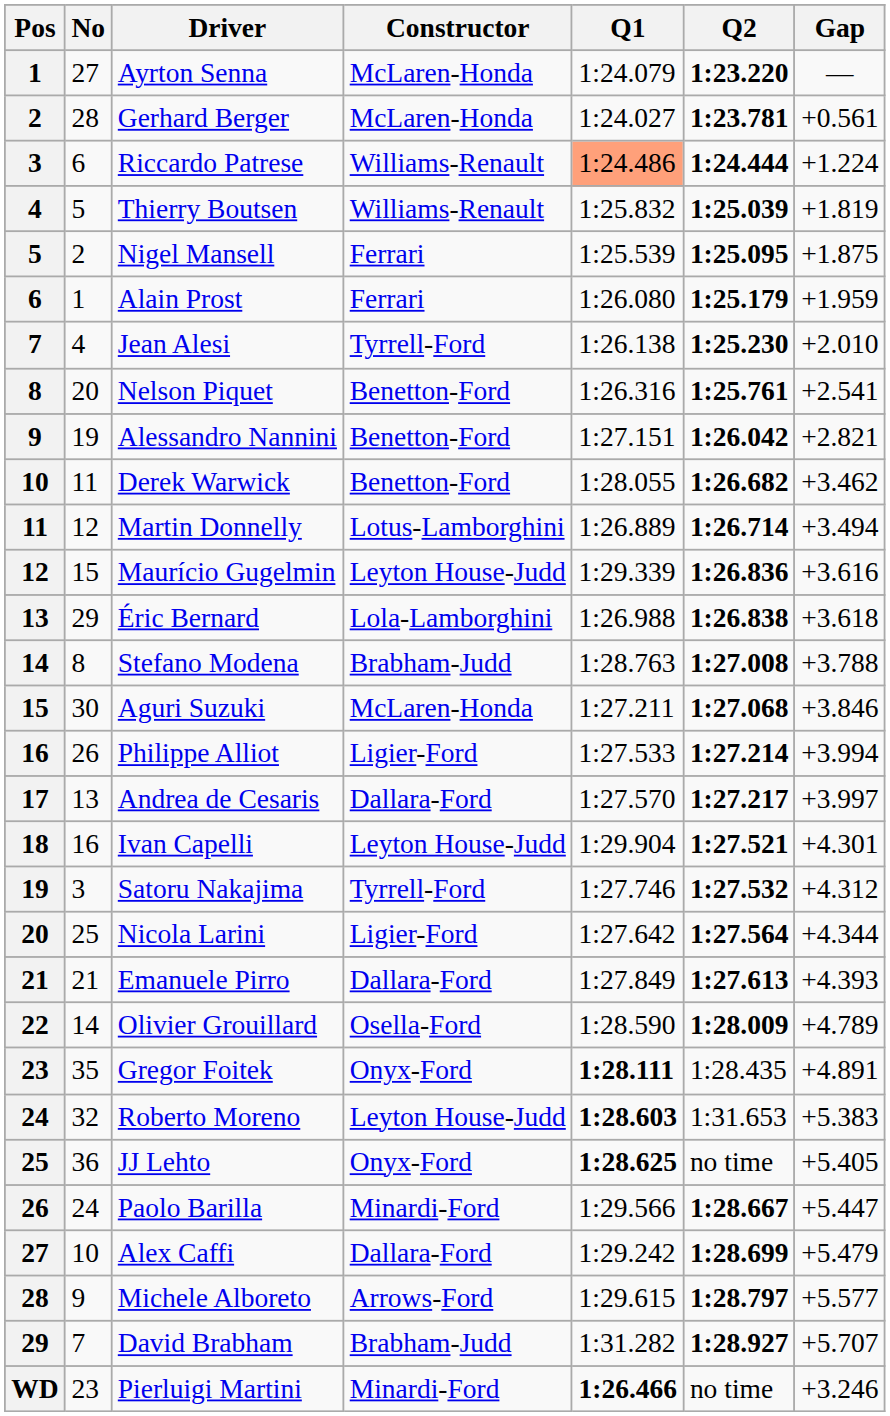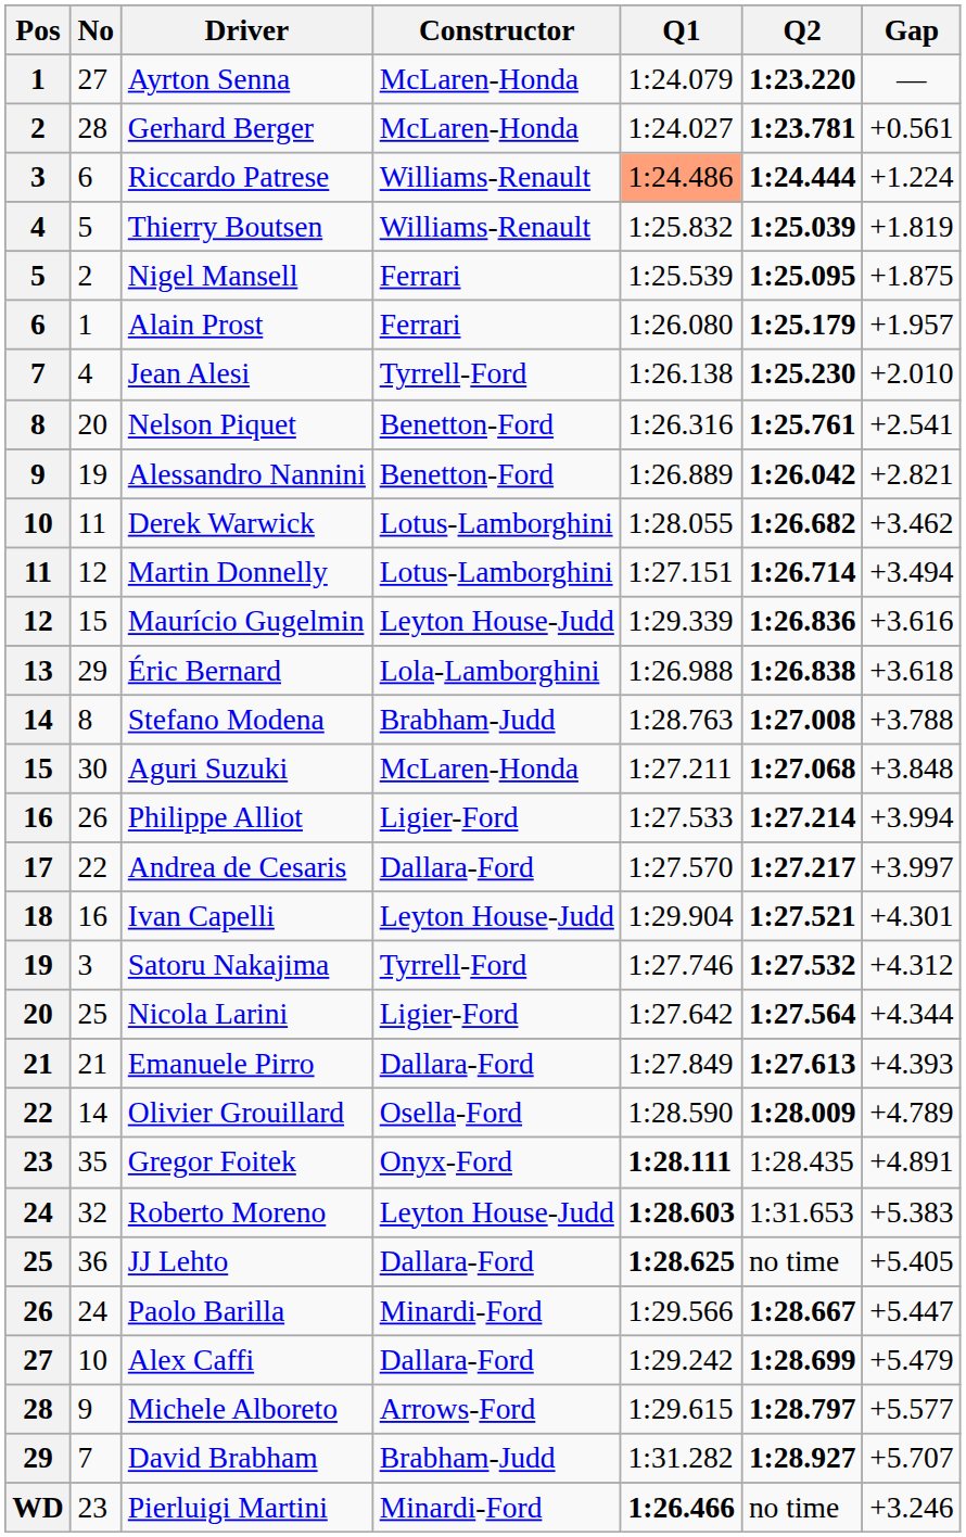 <table class="wikitable sortable" style="font-size: 95%;">
 <tr>
 <th>Pos</th>
 <th>No</th>
 <th>Driver</th>
 <th>Constructor</th>
 <th>Q1</th>
 <th>Q2</th>
 <th>Gap</th>
 </tr>
 <tr>
 <th>1</th>
 <td>27</td>
 <td> <a href='#'>Ayrton Senna</a></td>
 <td><a href='#'>McLaren</a>-<a href='#'>Honda</a></td>
 <td>1:24.079</td>
 <td><strong>1:23.220</strong></td>
 <td align="center">—</td>
 </tr>
 <tr>
 <th>2</th>
 <td>28</td>
 <td> <a href='#'>Gerhard Berger</a></td>
 <td><a href='#'>McLaren</a>-<a href='#'>Honda</a></td>
 <td>1:24.027</td>
 <td><strong>1:23.781</strong></td>
 <td>+0.561</td>
 </tr>
 <tr>
 <th>3</th>
 <td>6</td>
 <td> <a href='#'>Riccardo Patrese</a></td>
 <td><a href='#'>Williams</a>-<a href='#'>Renault</a></td>
 <td style="background: lightsalmon;">1:24.486</td>
 <td><strong>1:24.444</strong></td>
 <td>+1.224</td>
 </tr>
 <tr>
 <th>4</th>
 <td>5</td>
 <td> <a href='#'>Thierry Boutsen</a></td>
 <td><a href='#'>Williams</a>-<a href='#'>Renault</a></td>
 <td>1:25.832</td>
 <td><strong>1:25.039</strong></td>
 <td>+1.819</td>
 </tr>
 <tr>
 <th>5</th>
 <td>2</td>
 <td> <a href='#'>Nigel Mansell</a></td>
 <td><a href='#'>Ferrari</a></td>
 <td>1:25.539</td>
 <td><strong>1:25.095</strong></td>
 <td>+1.875</td>
 </tr>
 <tr>
 <th>6</th>
 <td>1</td>
 <td> <a href='#'>Alain Prost</a></td>
 <td><a href='#'>Ferrari</a></td>
 <td>1:26.080</td>
 <td><strong>1:25.179</strong></td>
-<td>+1.959</td>
+<td>+1.957</td>
 </tr>
 <tr>
 <th>7</th>
 <td>4</td>
 <td> <a href='#'>Jean Alesi</a></td>
 <td><a href='#'>Tyrrell</a>-<a href='#'>Ford</a></td>
 <td>1:26.138</td>
 <td><strong>1:25.230</strong></td>
 <td>+2.010</td>
 </tr>
 <tr>
 <th>8</th>
 <td>20</td>
 <td> <a href='#'>Nelson Piquet</a></td>
 <td><a href='#'>Benetton</a>-<a href='#'>Ford</a></td>
 <td>1:26.316</td>
 <td><strong>1:25.761</strong></td>
 <td>+2.541</td>
 </tr>
 <tr>
 <th>9</th>
 <td>19</td>
 <td> <a href='#'>Alessandro Nannini</a></td>
 <td><a href='#'>Benetton</a>-<a href='#'>Ford</a></td>
-<td>1:27.151</td>
+<td>1:26.889</td>
 <td><strong>1:26.042</strong></td>
 <td>+2.821</td>
 </tr>
 <tr>
 <th>10</th>
 <td>11</td>
 <td> <a href='#'>Derek Warwick</a></td>
-<td><a href='#'>Benetton</a>-<a href='#'>Ford</a></td>
+<td><a href='#'>Lotus</a>-<a href='#'>Lamborghini</a></td>
 <td>1:28.055</td>
 <td><strong>1:26.682</strong></td>
 <td>+3.462</td>
 </tr>
 <tr>
 <th>11</th>
 <td>12</td>
 <td> <a href='#'>Martin Donnelly</a></td>
 <td><a href='#'>Lotus</a>-<a href='#'>Lamborghini</a></td>
-<td>1:26.889</td>
+<td>1:27.151</td>
 <td><strong>1:26.714</strong></td>
 <td>+3.494</td>
 </tr>
 <tr>
 <th>12</th>
 <td>15</td>
 <td> <a href='#'>Maurício Gugelmin</a></td>
 <td><a href='#'>Leyton House</a>-<a href='#'>Judd</a></td>
 <td>1:29.339</td>
 <td><strong>1:26.836</strong></td>
 <td>+3.616</td>
 </tr>
 <tr>
 <th>13</th>
 <td>29</td>
 <td> <a href='#'>Éric Bernard</a></td>
 <td><a href='#'>Lola</a>-<a href='#'>Lamborghini</a></td>
 <td>1:26.988</td>
 <td><strong>1:26.838</strong></td>
 <td>+3.618</td>
 </tr>
 <tr>
 <th>14</th>
 <td>8</td>
 <td> <a href='#'>Stefano Modena</a></td>
 <td><a href='#'>Brabham</a>-<a href='#'>Judd</a></td>
 <td>1:28.763</td>
 <td><strong>1:27.008</strong></td>
 <td>+3.788</td>
 </tr>
 <tr>
 <th>15</th>
 <td>30</td>
 <td> <a href='#'>Aguri Suzuki</a></td>
 <td><a href='#'>McLaren</a>-<a href='#'>Honda</a></td>
 <td>1:27.211</td>
 <td><strong>1:27.068</strong></td>
-<td>+3.846</td>
+<td>+3.848</td>
 </tr>
 <tr>
 <th>16</th>
 <td>26</td>
 <td> <a href='#'>Philippe Alliot</a></td>
 <td><a href='#'>Ligier</a>-<a href='#'>Ford</a></td>
 <td>1:27.533</td>
 <td><strong>1:27.214</strong></td>
 <td>+3.994</td>
 </tr>
 <tr>
 <th>17</th>
-<td>13</td>
+<td>22</td>
 <td> <a href='#'>Andrea de Cesaris</a></td>
 <td><a href='#'>Dallara</a>-<a href='#'>Ford</a></td>
 <td>1:27.570</td>
 <td><strong>1:27.217</strong></td>
 <td>+3.997</td>
 </tr>
 <tr>
 <th>18</th>
 <td>16</td>
 <td> <a href='#'>Ivan Capelli</a></td>
 <td><a href='#'>Leyton House</a>-<a href='#'>Judd</a></td>
 <td>1:29.904</td>
 <td><strong>1:27.521</strong></td>
 <td>+4.301</td>
 </tr>
 <tr>
 <th>19</th>
 <td>3</td>
 <td> <a href='#'>Satoru Nakajima</a></td>
 <td><a href='#'>Tyrrell</a>-<a href='#'>Ford</a></td>
 <td>1:27.746</td>
 <td><strong>1:27.532</strong></td>
 <td>+4.312</td>
 </tr>
 <tr>
 <th>20</th>
 <td>25</td>
 <td> <a href='#'>Nicola Larini</a></td>
 <td><a href='#'>Ligier</a>-<a href='#'>Ford</a></td>
 <td>1:27.642</td>
 <td><strong>1:27.564</strong></td>
 <td>+4.344</td>
 </tr>
 <tr>
 <th>21</th>
 <td>21</td>
 <td> <a href='#'>Emanuele Pirro</a></td>
 <td><a href='#'>Dallara</a>-<a href='#'>Ford</a></td>
 <td>1:27.849</td>
 <td><strong>1:27.613</strong></td>
 <td>+4.393</td>
 </tr>
 <tr>
 <th>22</th>
 <td>14</td>
 <td> <a href='#'>Olivier Grouillard</a></td>
 <td><a href='#'>Osella</a>-<a href='#'>Ford</a></td>
 <td>1:28.590</td>
 <td><strong>1:28.009</strong></td>
 <td>+4.789</td>
 </tr>
 <tr>
 <th>23</th>
 <td>35</td>
 <td> <a href='#'>Gregor Foitek</a></td>
 <td><a href='#'>Onyx</a>-<a href='#'>Ford</a></td>
 <td><strong>1:28.111</strong></td>
 <td>1:28.435</td>
 <td>+4.891</td>
 </tr>
 <tr>
 <th>24</th>
 <td>32</td>
 <td> <a href='#'>Roberto Moreno</a></td>
 <td><a href='#'>Leyton House</a>-<a href='#'>Judd</a></td>
 <td><strong>1:28.603</strong></td>
 <td>1:31.653</td>
 <td>+5.383</td>
 </tr>
 <tr>
 <th>25</th>
 <td>36</td>
 <td> <a href='#'>JJ Lehto</a></td>
-<td><a href='#'>Onyx</a>-<a href='#'>Ford</a></td>
+<td><a href='#'>Dallara</a>-<a href='#'>Ford</a></td>
 <td><strong>1:28.625</strong></td>
 <td>no time</td>
 <td>+5.405</td>
 </tr>
 <tr>
 <th>26</th>
 <td>24</td>
 <td> <a href='#'>Paolo Barilla</a></td>
 <td><a href='#'>Minardi</a>-<a href='#'>Ford</a></td>
 <td>1:29.566</td>
 <td><strong>1:28.667</strong></td>
 <td>+5.447</td>
 </tr>
 <tr>
 <th>27</th>
 <td>10</td>
 <td> <a href='#'>Alex Caffi</a></td>
 <td><a href='#'>Dallara</a>-<a href='#'>Ford</a></td>
 <td>1:29.242</td>
 <td><strong>1:28.699</strong></td>
 <td>+5.479</td>
 </tr>
 <tr>
 <th>28</th>
 <td>9</td>
 <td> <a href='#'>Michele Alboreto</a></td>
 <td><a href='#'>Arrows</a>-<a href='#'>Ford</a></td>
 <td>1:29.615</td>
 <td><strong>1:28.797</strong></td>
 <td>+5.577</td>
 </tr>
 <tr>
 <th>29</th>
 <td>7</td>
 <td> <a href='#'>David Brabham</a></td>
 <td><a href='#'>Brabham</a>-<a href='#'>Judd</a></td>
 <td>1:31.282</td>
 <td><strong>1:28.927</strong></td>
 <td>+5.707</td>
 </tr>
 <tr>
 <th>WD</th>
 <td>23</td>
 <td> <a href='#'>Pierluigi Martini</a></td>
 <td><a href='#'>Minardi</a>-<a href='#'>Ford</a></td>
 <td><strong>1:26.466</strong></td>
 <td>no time</td>
 <td>+3.246</td>
 </tr>
 </table>
